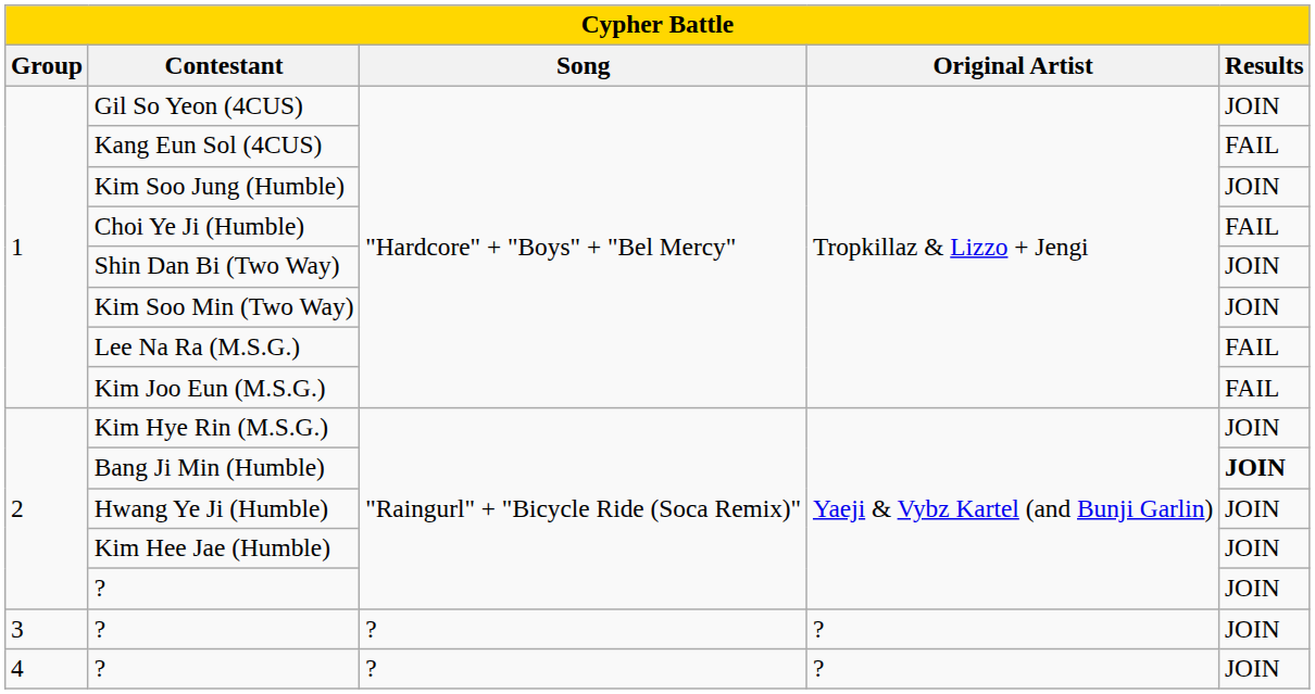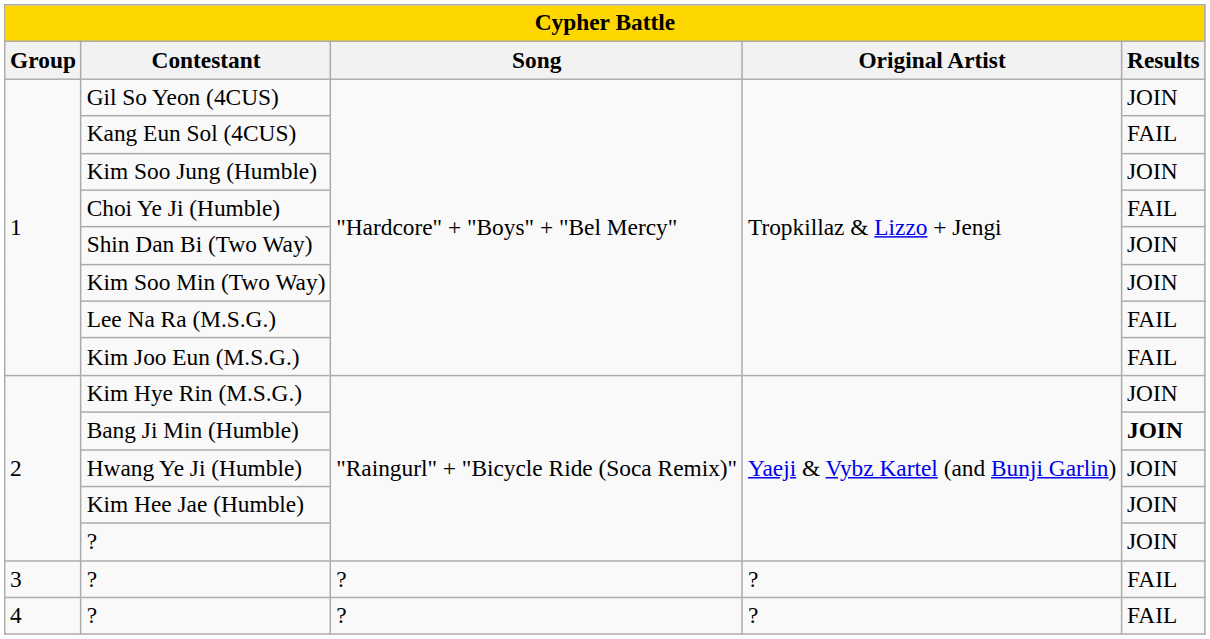 <table class="wikitable mw-collapsible mw-collapsed"  style="text-align:center font-size:90%">
 <tr>
 <th style="background:gold"; colspan="5">Cypher Battle</th>
 </tr>
 <tr style="background:#f2f2f2">
 <th scope="col">Group</th>
 <th scope="col">Contestant</th>
 <th scope="col">Song</th>
 <th scope="col">Original Artist</th>
 <th scope="col">Results</th>
 </tr>
 <tr>
 <td rowspan="8">1</td>
 <td>Gil So Yeon (4CUS)</td>
 <td rowspan="8">"Hardcore" + "Boys" + "Bel Mercy"</td>
 <td rowspan="8">Tropkillaz & <a href='#'>Lizzo</a> + Jengi</td>
 <td>JOIN</td>
 </tr>
 <tr>
 <td>Kang Eun Sol (4CUS)</td>
 <td>FAIL</td>
 </tr>
 <tr>
 <td>Kim Soo Jung (Humble)</td>
 <td>JOIN</td>
 </tr>
 <tr>
 <td>Choi Ye Ji (Humble)</td>
 <td>FAIL</td>
 </tr>
 <tr>
 <td>Shin Dan Bi (Two Way)</td>
 <td>JOIN</td>
 </tr>
 <tr>
 <td>Kim Soo Min (Two Way)</td>
 <td>JOIN</td>
 </tr>
 <tr>
 <td>Lee Na Ra (M.S.G.)</td>
 <td>FAIL</td>
 </tr>
 <tr>
 <td>Kim Joo Eun (M.S.G.)</td>
 <td>FAIL</td>
 </tr>
 <tr>
 <td rowspan="5">2</td>
 <td>Kim Hye Rin (M.S.G.)</td>
 <td rowspan="5">"Raingurl" + "Bicycle Ride (Soca Remix)"</td>
 <td rowspan="5"><a href='#'>Yaeji</a> & <a href='#'>Vybz Kartel</a> (and <a href='#'>Bunji Garlin</a>)</td>
 <td>JOIN</td>
 </tr>
 <tr>
 <td>Bang Ji Min (Humble)</td>
 <td><strong>JOIN</strong></td>
 </tr>
 <tr>
 <td>Hwang Ye Ji (Humble)</td>
 <td>JOIN</td>
 </tr>
 <tr>
 <td>Kim Hee Jae (Humble)</td>
 <td>JOIN</td>
 </tr>
 <tr>
 <td>?</td>
 <td>JOIN</td>
 </tr>
 <tr>
 <td>3</td>
 <td>?</td>
 <td>?</td>
 <td>?</td>
-<td>JOIN</td>
+<td>FAIL</td>
 </tr>
 <tr>
 <td>4</td>
 <td>?</td>
 <td>?</td>
 <td>?</td>
-<td>JOIN</td>
+<td>FAIL</td>
 </tr>
 </table>
